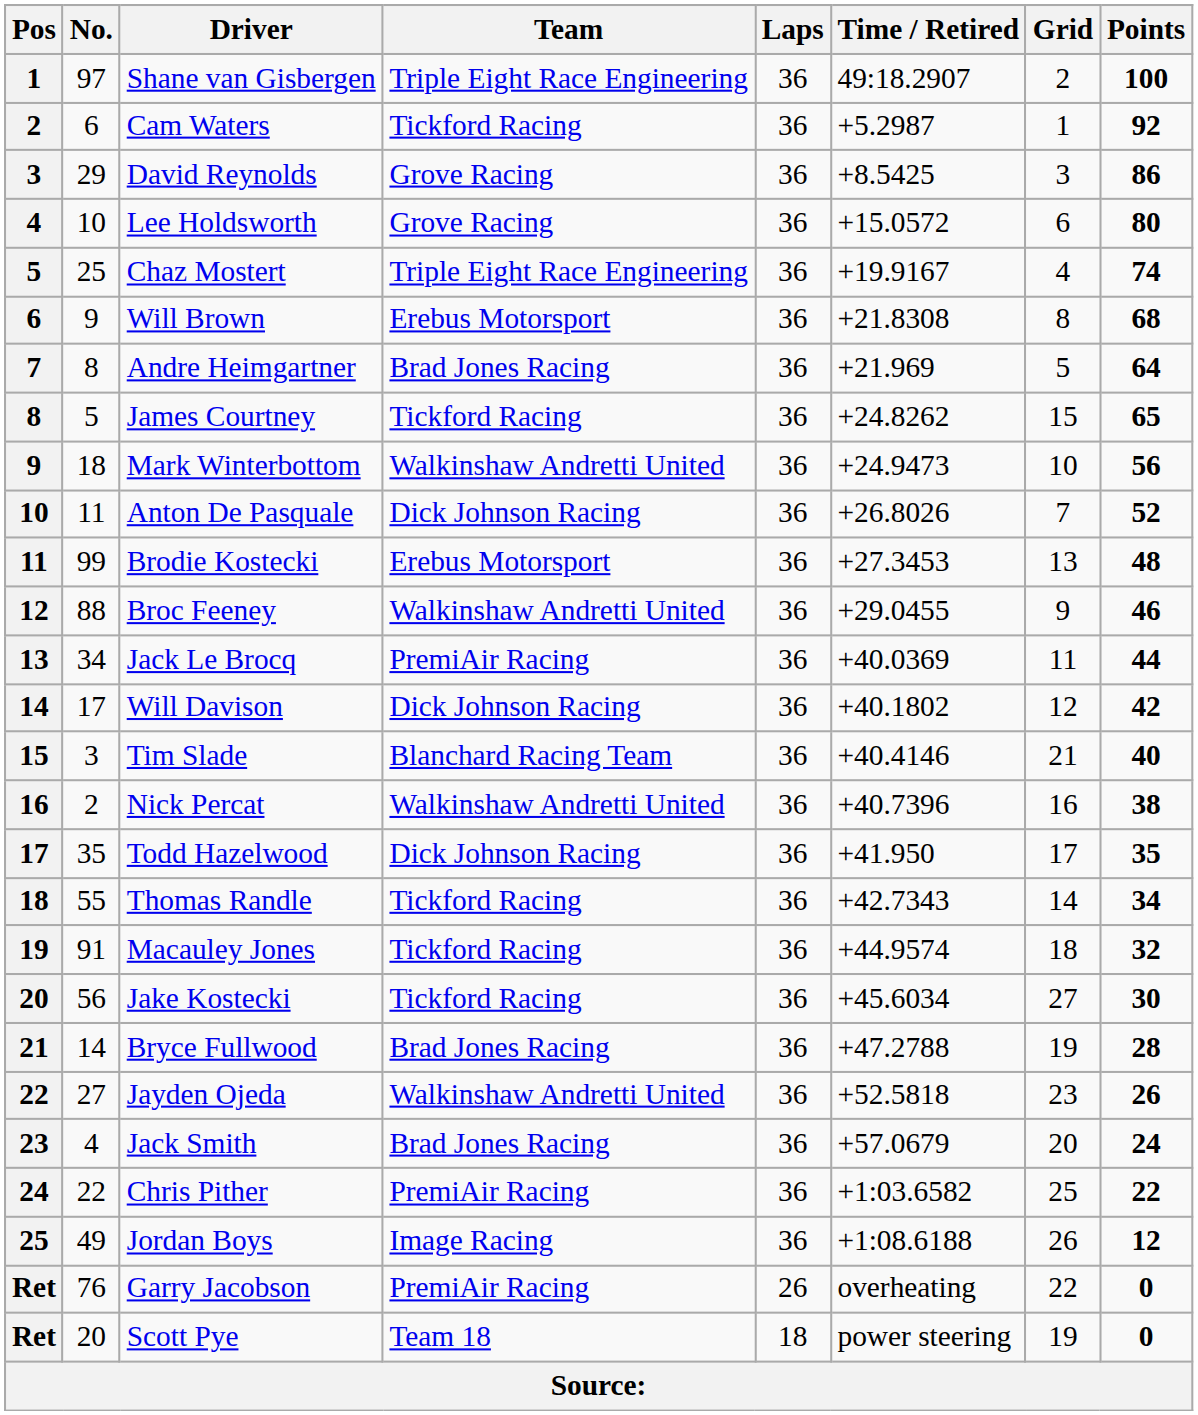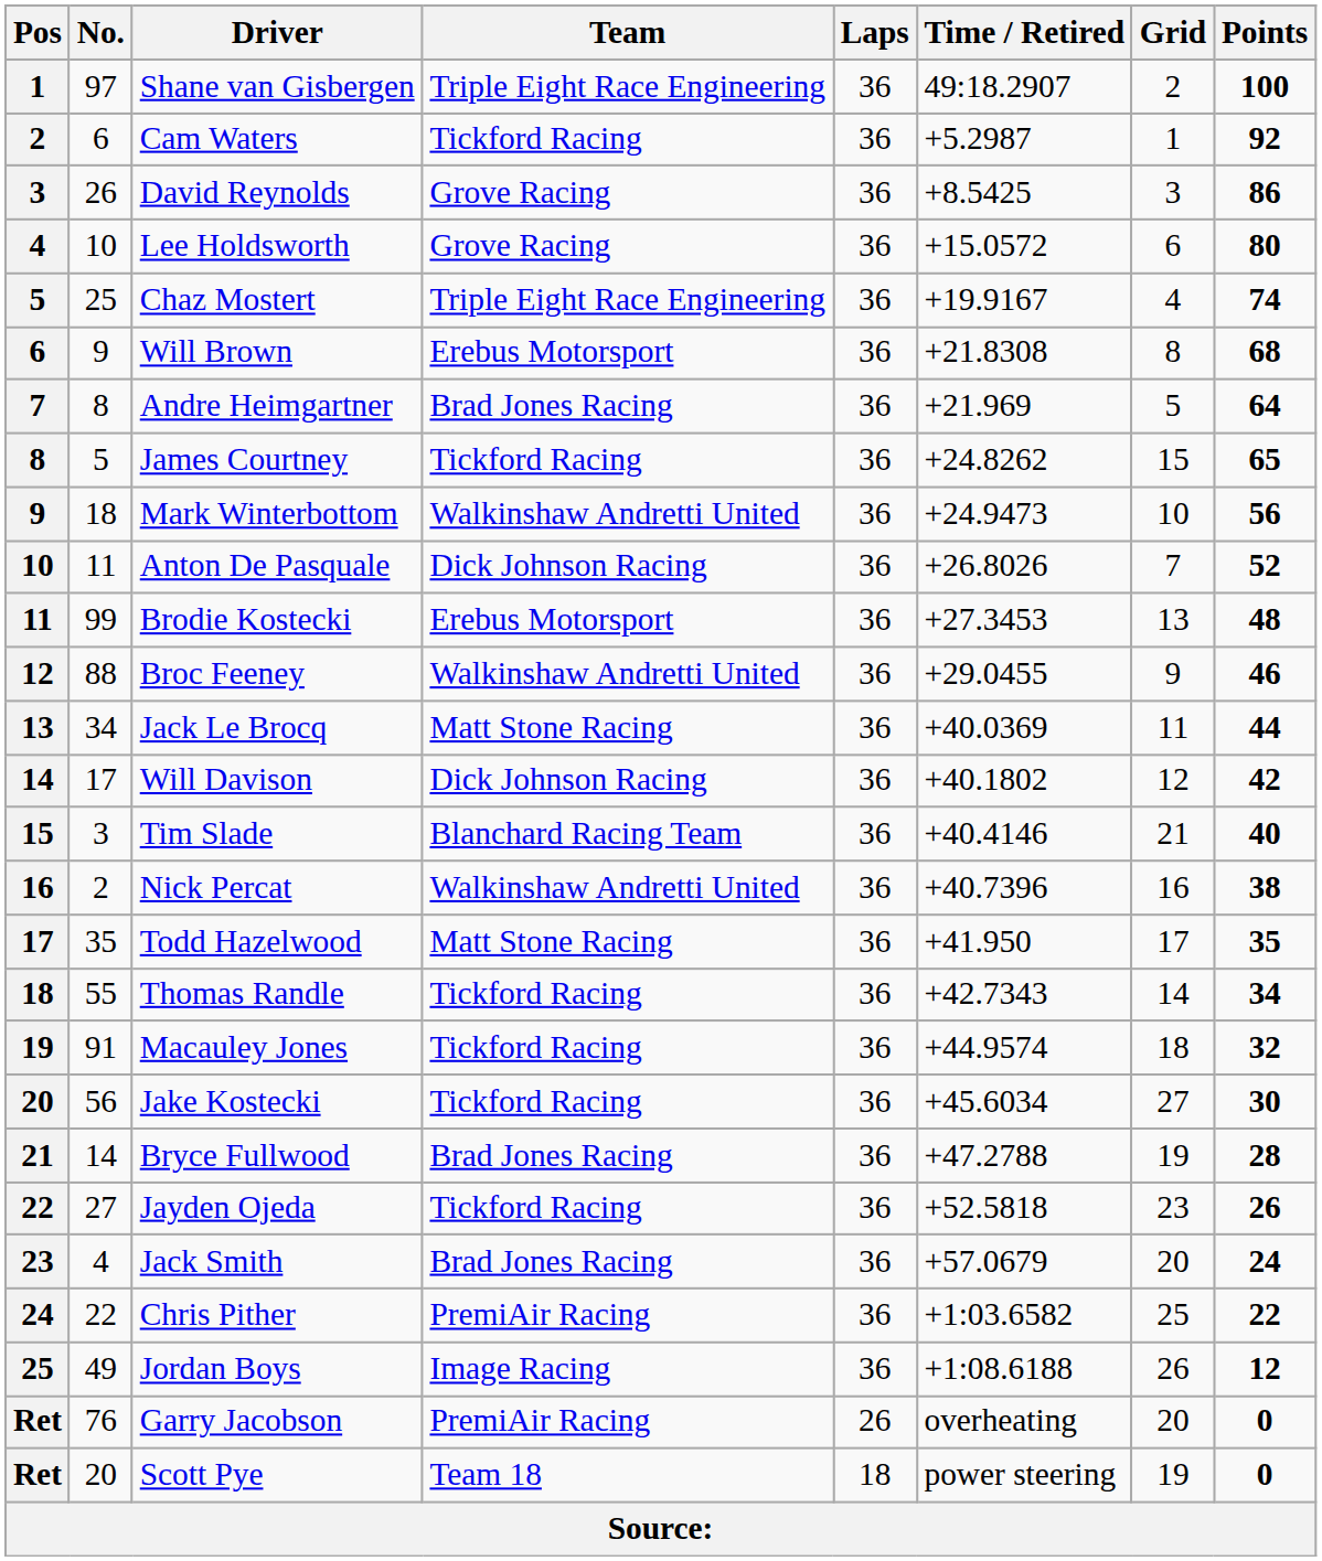 <table class="wikitable" style="font-size:90%;">
 <tr>
 <th>Pos</th>
 <th>No.</th>
 <th>Driver</th>
 <th>Team</th>
 <th>Laps</th>
 <th>Time / Retired</th>
 <th>Grid</th>
 <th>Points</th>
 </tr>
 <tr>
 <th>1</th>
 <td align="center">97</td>
 <td> <a href='#'>Shane van Gisbergen</a></td>
 <td><a href='#'>Triple Eight Race Engineering</a></td>
 <td align="center">36</td>
 <td>49:18.2907</td>
 <td align="center">2</td>
 <td align="center"><strong>100</strong></td>
 </tr>
 <tr>
 <th>2</th>
 <td align="center">6</td>
 <td> <a href='#'>Cam Waters</a></td>
 <td><a href='#'>Tickford Racing</a></td>
 <td align="center">36</td>
 <td>+5.2987</td>
 <td align="center">1</td>
 <td align="center"><strong>92</strong></td>
 </tr>
 <tr>
 <th>3</th>
-<td align="center">29</td>
+<td align="center">26</td>
 <td> <a href='#'>David Reynolds</a></td>
 <td><a href='#'>Grove Racing</a></td>
 <td align="center">36</td>
 <td>+8.5425</td>
 <td align="center">3</td>
 <td align="center"><strong>86</strong></td>
 </tr>
 <tr>
 <th>4</th>
 <td align="center">10</td>
 <td> <a href='#'>Lee Holdsworth</a></td>
 <td><a href='#'>Grove Racing</a></td>
 <td align="center">36</td>
 <td>+15.0572</td>
 <td align="center">6</td>
 <td align="center"><strong>80</strong></td>
 </tr>
 <tr>
 <th>5</th>
 <td align="center">25</td>
 <td> <a href='#'>Chaz Mostert</a></td>
 <td><a href='#'>Triple Eight Race Engineering</a></td>
 <td align="center">36</td>
 <td>+19.9167</td>
 <td align="center">4</td>
 <td align="center"><strong>74</strong></td>
 </tr>
 <tr>
 <th>6</th>
 <td align="center">9</td>
 <td> <a href='#'>Will Brown</a></td>
 <td><a href='#'>Erebus Motorsport</a></td>
 <td align="center">36</td>
 <td>+21.8308</td>
 <td align="center">8</td>
 <td align="center"><strong>68</strong></td>
 </tr>
 <tr>
 <th>7</th>
 <td align="center">8</td>
 <td> <a href='#'>Andre Heimgartner</a></td>
 <td><a href='#'>Brad Jones Racing</a></td>
 <td align="center">36</td>
 <td>+21.969</td>
 <td align="center">5</td>
 <td align="center"><strong>64</strong></td>
 </tr>
 <tr>
 <th>8</th>
 <td align="center">5</td>
 <td> <a href='#'>James Courtney</a></td>
 <td><a href='#'>Tickford Racing</a></td>
 <td align="center">36</td>
 <td>+24.8262</td>
 <td align="center">15</td>
 <td align="center"><strong>65</strong></td>
 </tr>
 <tr>
 <th>9</th>
 <td align="center">18</td>
 <td> <a href='#'>Mark Winterbottom</a></td>
 <td><a href='#'>Walkinshaw Andretti United</a></td>
 <td align="center">36</td>
 <td>+24.9473</td>
 <td align="center">10</td>
 <td align="center"><strong>56</strong></td>
 </tr>
 <tr>
 <th>10</th>
 <td align="center">11</td>
 <td> <a href='#'>Anton De Pasquale</a></td>
 <td><a href='#'>Dick Johnson Racing</a></td>
 <td align="center">36</td>
 <td>+26.8026</td>
 <td align="center">7</td>
 <td align="center"><strong>52</strong></td>
 </tr>
 <tr>
 <th>11</th>
 <td align="center">99</td>
 <td> <a href='#'>Brodie Kostecki</a></td>
 <td><a href='#'>Erebus Motorsport</a></td>
 <td align="center">36</td>
 <td>+27.3453</td>
 <td align="center">13</td>
 <td align="center"><strong>48</strong></td>
 </tr>
 <tr>
 <th>12</th>
 <td align="center">88</td>
 <td> <a href='#'>Broc Feeney</a></td>
 <td><a href='#'>Walkinshaw Andretti United</a></td>
 <td align="center">36</td>
 <td>+29.0455</td>
 <td align="center">9</td>
 <td align="center"><strong>46</strong></td>
 </tr>
 <tr>
 <th>13</th>
 <td align="center">34</td>
 <td> <a href='#'>Jack Le Brocq</a></td>
-<td><a href='#'>PremiAir Racing</a></td>
+<td><a href='#'>Matt Stone Racing</a></td>
 <td align="center">36</td>
 <td>+40.0369</td>
 <td align="center">11</td>
 <td align="center"><strong>44</strong></td>
 </tr>
 <tr>
 <th>14</th>
 <td align="center">17</td>
 <td> <a href='#'>Will Davison</a></td>
 <td><a href='#'>Dick Johnson Racing</a></td>
 <td align="center">36</td>
 <td>+40.1802</td>
 <td align="center">12</td>
 <td align="center"><strong>42</strong></td>
 </tr>
 <tr>
 <th>15</th>
 <td align="center">3</td>
 <td> <a href='#'>Tim Slade</a></td>
 <td><a href='#'>Blanchard Racing Team</a></td>
 <td align="center">36</td>
 <td>+40.4146</td>
 <td align="center">21</td>
 <td align="center"><strong>40</strong></td>
 </tr>
 <tr>
 <th>16</th>
 <td align="center">2</td>
 <td> <a href='#'>Nick Percat</a></td>
 <td><a href='#'>Walkinshaw Andretti United</a></td>
 <td align="center">36</td>
 <td>+40.7396</td>
 <td align="center">16</td>
 <td align="center"><strong>38</strong></td>
 </tr>
 <tr>
 <th>17</th>
 <td align="center">35</td>
 <td> <a href='#'>Todd Hazelwood</a></td>
-<td><a href='#'>Dick Johnson Racing</a></td>
+<td><a href='#'>Matt Stone Racing</a></td>
 <td align="center">36</td>
 <td>+41.950</td>
 <td align="center">17</td>
 <td align="center"><strong>35</strong></td>
 </tr>
 <tr>
 <th>18</th>
 <td align="center">55</td>
 <td> <a href='#'>Thomas Randle</a></td>
 <td><a href='#'>Tickford Racing</a></td>
 <td align="center">36</td>
 <td>+42.7343</td>
 <td align="center">14</td>
 <td align="center"><strong>34</strong></td>
 </tr>
 <tr>
 <th>19</th>
 <td align="center">91</td>
 <td> <a href='#'>Macauley Jones</a></td>
 <td><a href='#'>Tickford Racing</a></td>
 <td align="center">36</td>
 <td>+44.9574</td>
 <td align="center">18</td>
 <td align="center"><strong>32</strong></td>
 </tr>
 <tr>
 <th>20</th>
 <td align="center">56</td>
 <td> <a href='#'>Jake Kostecki</a></td>
 <td><a href='#'>Tickford Racing</a></td>
 <td align="center">36</td>
 <td>+45.6034</td>
 <td align="center">27</td>
 <td align="center"><strong>30</strong></td>
 </tr>
 <tr>
 <th>21</th>
 <td align="center">14</td>
 <td> <a href='#'>Bryce Fullwood</a></td>
 <td><a href='#'>Brad Jones Racing</a></td>
 <td align="center">36</td>
 <td>+47.2788</td>
 <td align="center">19</td>
 <td align="center"><strong>28</strong></td>
 </tr>
 <tr>
 <th>22</th>
 <td align="center">27</td>
 <td> <a href='#'>Jayden Ojeda</a></td>
-<td><a href='#'>Walkinshaw Andretti United</a></td>
+<td><a href='#'>Tickford Racing</a></td>
 <td align="center">36</td>
 <td>+52.5818</td>
 <td align="center">23</td>
 <td align="center"><strong>26</strong></td>
 </tr>
 <tr>
 <th>23</th>
 <td align="center">4</td>
 <td> <a href='#'>Jack Smith</a></td>
 <td><a href='#'>Brad Jones Racing</a></td>
 <td align="center">36</td>
 <td>+57.0679</td>
 <td align="center">20</td>
 <td align="center"><strong>24</strong></td>
 </tr>
 <tr>
 <th>24</th>
 <td align="center">22</td>
 <td> <a href='#'>Chris Pither</a></td>
 <td><a href='#'>PremiAir Racing</a></td>
 <td align="center">36</td>
 <td>+1:03.6582</td>
 <td align="center">25</td>
 <td align="center"><strong>22</strong></td>
 </tr>
 <tr>
 <th>25</th>
 <td align="center">49</td>
 <td> <a href='#'>Jordan Boys</a></td>
 <td><a href='#'>Image Racing</a></td>
 <td align="center">36</td>
 <td>+1:08.6188</td>
 <td align="center">26</td>
 <td align="center"><strong>12</strong></td>
 </tr>
 <tr>
 <th>Ret</th>
 <td align="center">76</td>
 <td> <a href='#'>Garry Jacobson</a></td>
 <td><a href='#'>PremiAir Racing</a></td>
 <td align="center">26</td>
 <td>overheating</td>
-<td align="center">22</td>
+<td align="center">20</td>
 <td align="center"><strong>0</strong></td>
 </tr>
 <tr>
 <th>Ret</th>
 <td align="center">20</td>
 <td> <a href='#'>Scott Pye</a></td>
 <td><a href='#'>Team 18</a></td>
 <td align="center">18</td>
 <td>power steering</td>
 <td align="center">19</td>
 <td align="center"><strong>0</strong></td>
 </tr>
 <tr>
 <th colspan=9>Source:</th>
 </tr>
 </table>
